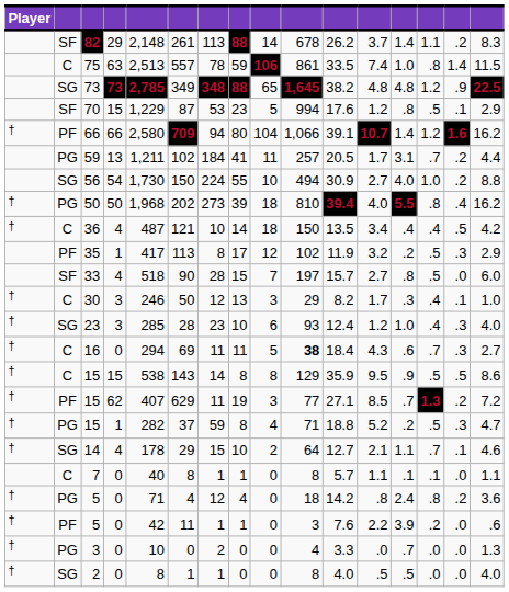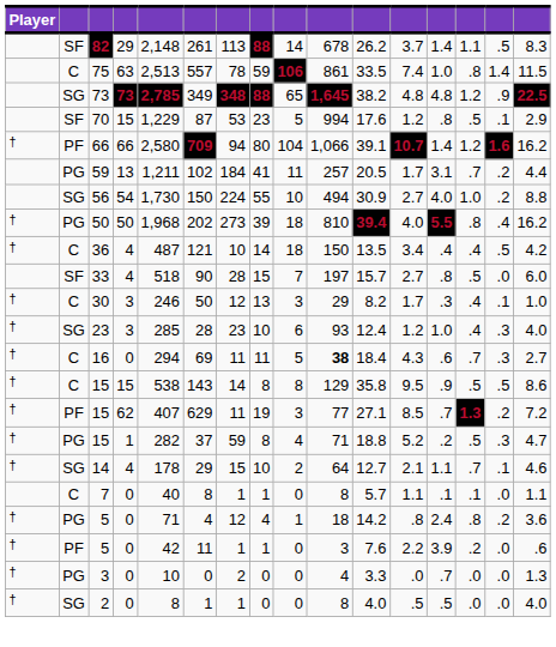 <table class="wikitable sortable" style="font-size: 95%; text-align:right;">
 <tr>
 <th style="background:#753BBD; color:#FFFFFF; border-top:#010101 3px solid; border-bottom:#010101 3px solid;">Player</th>
 <th style="background:#753BBD; color:#FFFFFF; border-top:#010101 3px solid; border-bottom:#010101 3px solid;"></th>
 <th style="background:#753BBD; color:#FFFFFF; border-top:#010101 3px solid; border-bottom:#010101 3px solid;"></th>
 <th style="background:#753BBD; color:#FFFFFF; border-top:#010101 3px solid; border-bottom:#010101 3px solid;"></th>
 <th style="background:#753BBD; color:#FFFFFF; border-top:#010101 3px solid; border-bottom:#010101 3px solid;"></th>
 <th style="background:#753BBD; color:#FFFFFF; border-top:#010101 3px solid; border-bottom:#010101 3px solid;"></th>
 <th style="background:#753BBD; color:#FFFFFF; border-top:#010101 3px solid; border-bottom:#010101 3px solid;"></th>
 <th style="background:#753BBD; color:#FFFFFF; border-top:#010101 3px solid; border-bottom:#010101 3px solid;"></th>
 <th style="background:#753BBD; color:#FFFFFF; border-top:#010101 3px solid; border-bottom:#010101 3px solid;"></th>
 <th style="background:#753BBD; color:#FFFFFF; border-top:#010101 3px solid; border-bottom:#010101 3px solid;"></th>
 <th style="background:#753BBD; color:#FFFFFF; border-top:#010101 3px solid; border-bottom:#010101 3px solid;"></th>
 <th style="background:#753BBD; color:#FFFFFF; border-top:#010101 3px solid; border-bottom:#010101 3px solid;"></th>
 <th style="background:#753BBD; color:#FFFFFF; border-top:#010101 3px solid; border-bottom:#010101 3px solid;"></th>
 <th style="background:#753BBD; color:#FFFFFF; border-top:#010101 3px solid; border-bottom:#010101 3px solid;"></th>
 <th style="background:#753BBD; color:#FFFFFF; border-top:#010101 3px solid; border-bottom:#010101 3px solid;"></th>
 <th style="background:#753BBD; color:#FFFFFF; border-top:#010101 3px solid; border-bottom:#010101 3px solid;"></th>
 </tr>
 <tr>
 <td style="text-align:left;"></td>
 <td style="text-align:center;">SF</td>
 <td style="background:#010101; color:#BA0C2F;"><strong>82</strong></td>
 <td>29</td>
 <td>2,148</td>
 <td>261</td>
 <td>113</td>
 <td style="background:#010101; color:#BA0C2F;"><strong>88</strong></td>
 <td>14</td>
 <td>678</td>
 <td>26.2</td>
 <td>3.7</td>
 <td>1.4</td>
 <td>1.1</td>
-<td>.2</td>
+<td>.5</td>
 <td>8.3</td>
 </tr>
 <tr>
 <td style="text-align:left;"></td>
 <td style="text-align:center;">C</td>
 <td>75</td>
 <td>63</td>
 <td>2,513</td>
 <td>557</td>
 <td>78</td>
 <td>59</td>
 <td style="background:#010101; color:#BA0C2F;"><strong>106</strong></td>
 <td>861</td>
 <td>33.5</td>
 <td>7.4</td>
 <td>1.0</td>
 <td>.8</td>
 <td>1.4</td>
 <td>11.5</td>
 </tr>
 <tr>
 <td style="text-align:left;"></td>
 <td style="text-align:center;">SG</td>
 <td>73</td>
 <td style="background:#010101; color:#BA0C2F;"><strong>73</strong></td>
 <td style="background:#010101; color:#BA0C2F;"><strong>2,785</strong></td>
 <td>349</td>
 <td style="background:#010101; color:#BA0C2F;"><strong>348</strong></td>
 <td style="background:#010101; color:#BA0C2F;"><strong>88</strong></td>
 <td>65</td>
 <td style="background:#010101; color:#BA0C2F;"><strong>1,645</strong></td>
 <td>38.2</td>
 <td>4.8</td>
 <td>4.8</td>
 <td>1.2</td>
 <td>.9</td>
 <td style="background:#010101; color:#BA0C2F;"><strong>22.5</strong></td>
 </tr>
 <tr>
 <td style="text-align:left;"></td>
 <td style="text-align:center;">SF</td>
 <td>70</td>
 <td>15</td>
 <td>1,229</td>
 <td>87</td>
 <td>53</td>
 <td>23</td>
 <td>5</td>
 <td>994</td>
 <td>17.6</td>
 <td>1.2</td>
 <td>.8</td>
 <td>.5</td>
 <td>.1</td>
 <td>2.9</td>
 </tr>
 <tr>
 <td style="text-align:left;"><sup>†</sup></td>
 <td style="text-align:center;">PF</td>
 <td>66</td>
 <td>66</td>
 <td>2,580</td>
 <td style="background:#010101; color:#BA0C2F;"><strong>709</strong></td>
 <td>94</td>
 <td>80</td>
 <td>104</td>
 <td>1,066</td>
 <td>39.1</td>
 <td style="background:#010101; color:#BA0C2F;"><strong>10.7</strong></td>
 <td>1.4</td>
 <td>1.2</td>
 <td style="background:#010101; color:#BA0C2F;"><strong>1.6</strong></td>
 <td>16.2</td>
 </tr>
 <tr>
 <td style="text-align:left;"></td>
 <td style="text-align:center;">PG</td>
 <td>59</td>
 <td>13</td>
 <td>1,211</td>
 <td>102</td>
 <td>184</td>
 <td>41</td>
 <td>11</td>
 <td>257</td>
 <td>20.5</td>
 <td>1.7</td>
 <td>3.1</td>
 <td>.7</td>
 <td>.2</td>
 <td>4.4</td>
 </tr>
 <tr>
 <td style="text-align:left;"></td>
 <td style="text-align:center;">SG</td>
 <td>56</td>
 <td>54</td>
 <td>1,730</td>
 <td>150</td>
 <td>224</td>
 <td>55</td>
 <td>10</td>
 <td>494</td>
 <td>30.9</td>
 <td>2.7</td>
 <td>4.0</td>
 <td>1.0</td>
 <td>.2</td>
 <td>8.8</td>
 </tr>
 <tr>
 <td style="text-align:left;"><sup>†</sup></td>
 <td style="text-align:center;">PG</td>
 <td>50</td>
 <td>50</td>
 <td>1,968</td>
 <td>202</td>
 <td>273</td>
 <td>39</td>
 <td>18</td>
 <td>810</td>
 <td style="background:#010101; color:#BA0C2F;"><strong>39.4</strong></td>
 <td>4.0</td>
 <td style="background:#010101; color:#BA0C2F;"><strong>5.5</strong></td>
 <td>.8</td>
 <td>.4</td>
 <td>16.2</td>
 </tr>
 <tr>
 <td style="text-align:left;"><sup>†</sup></td>
 <td style="text-align:center;">C</td>
 <td>36</td>
 <td>4</td>
 <td>487</td>
 <td>121</td>
 <td>10</td>
 <td>14</td>
 <td>18</td>
 <td>150</td>
 <td>13.5</td>
 <td>3.4</td>
 <td>.4</td>
 <td>.4</td>
 <td>.5</td>
 <td>4.2</td>
 </tr>
 <tr>
 <td style="text-align:left;"></td>
-<td style="text-align:center;">PF</td>
-<td>35</td>
-<td>1</td>
-<td>417</td>
-<td>113</td>
-<td>8</td>
-<td>17</td>
-<td>12</td>
-<td>102</td>
-<td>11.9</td>
-<td>3.2</td>
-<td>.2</td>
-<td>.5</td>
-<td>.3</td>
-<td>2.9</td>
-</tr>
-<tr>
-<td style="text-align:left;"></td>
 <td style="text-align:center;">SF</td>
 <td>33</td>
 <td>4</td>
 <td>518</td>
 <td>90</td>
 <td>28</td>
 <td>15</td>
 <td>7</td>
 <td>197</td>
 <td>15.7</td>
 <td>2.7</td>
 <td>.8</td>
 <td>.5</td>
 <td>.0</td>
 <td>6.0</td>
 </tr>
 <tr>
 <td style="text-align:left;"><sup>†</sup></td>
 <td style="text-align:center;">C</td>
 <td>30</td>
 <td>3</td>
 <td>246</td>
 <td>50</td>
 <td>12</td>
 <td>13</td>
 <td>3</td>
 <td>29</td>
 <td>8.2</td>
 <td>1.7</td>
 <td>.3</td>
 <td>.4</td>
 <td>.1</td>
 <td>1.0</td>
 </tr>
 <tr>
 <td style="text-align:left;"><sup>†</sup></td>
 <td style="text-align:center;">SG</td>
 <td>23</td>
 <td>3</td>
 <td>285</td>
 <td>28</td>
 <td>23</td>
 <td>10</td>
 <td>6</td>
 <td>93</td>
 <td>12.4</td>
 <td>1.2</td>
 <td>1.0</td>
 <td>.4</td>
 <td>.3</td>
 <td>4.0</td>
 </tr>
 <tr>
 <td style="text-align:left;"><sup>†</sup></td>
 <td style="text-align:center;">C</td>
 <td>16</td>
 <td>0</td>
 <td>294</td>
 <td>69</td>
 <td>11</td>
 <td>11</td>
 <td>5</td>
 <td><strong>38</strong></td>
 <td>18.4</td>
 <td>4.3</td>
 <td>.6</td>
 <td>.7</td>
 <td>.3</td>
 <td>2.7</td>
 </tr>
 <tr>
 <td style="text-align:left;"><sup>†</sup></td>
 <td style="text-align:center;">C</td>
 <td>15</td>
 <td>15</td>
 <td>538</td>
 <td>143</td>
 <td>14</td>
 <td>8</td>
 <td>8</td>
 <td>129</td>
-<td>35.9</td>
+<td>35.8</td>
 <td>9.5</td>
 <td>.9</td>
 <td>.5</td>
 <td>.5</td>
 <td>8.6</td>
 </tr>
 <tr>
 <td style="text-align:left;"><sup>†</sup></td>
 <td style="text-align:center;">PF</td>
 <td>15</td>
 <td>62</td>
 <td>407</td>
 <td>629</td>
 <td>11</td>
 <td>19</td>
 <td>3</td>
 <td>77</td>
 <td>27.1</td>
 <td>8.5</td>
 <td>.7</td>
 <td style="background:#010101; color:#BA0C2F;"><strong>1.3</strong></td>
 <td>.2</td>
 <td>7.2</td>
 </tr>
 <tr>
 <td style="text-align:left;"><sup>†</sup></td>
 <td style="text-align:center;">PG</td>
 <td>15</td>
 <td>1</td>
 <td>282</td>
 <td>37</td>
 <td>59</td>
 <td>8</td>
 <td>4</td>
 <td>71</td>
 <td>18.8</td>
 <td>5.2</td>
 <td>.2</td>
 <td>.5</td>
 <td>.3</td>
 <td>4.7</td>
 </tr>
 <tr>
 <td style="text-align:left;"><sup>†</sup></td>
 <td style="text-align:center;">SG</td>
 <td>14</td>
 <td>4</td>
 <td>178</td>
 <td>29</td>
 <td>15</td>
 <td>10</td>
 <td>2</td>
 <td>64</td>
 <td>12.7</td>
 <td>2.1</td>
 <td>1.1</td>
 <td>.7</td>
 <td>.1</td>
 <td>4.6</td>
 </tr>
 <tr>
 <td style="text-align:left;"></td>
 <td style="text-align:center;">C</td>
 <td>7</td>
 <td>0</td>
 <td>40</td>
 <td>8</td>
 <td>1</td>
 <td>1</td>
 <td>0</td>
 <td>8</td>
 <td>5.7</td>
 <td>1.1</td>
 <td>.1</td>
 <td>.1</td>
 <td>.0</td>
 <td>1.1</td>
 </tr>
 <tr>
 <td style="text-align:left;"><sup>†</sup></td>
 <td style="text-align:center;">PG</td>
 <td>5</td>
 <td>0</td>
 <td>71</td>
 <td>4</td>
 <td>12</td>
 <td>4</td>
-<td>0</td>
+<td>1</td>
 <td>18</td>
 <td>14.2</td>
 <td>.8</td>
 <td>2.4</td>
 <td>.8</td>
 <td>.2</td>
 <td>3.6</td>
 </tr>
 <tr>
 <td style="text-align:left;"><sup>†</sup></td>
 <td style="text-align:center;">PF</td>
 <td>5</td>
 <td>0</td>
 <td>42</td>
 <td>11</td>
 <td>1</td>
 <td>1</td>
 <td>0</td>
 <td>3</td>
 <td>7.6</td>
 <td>2.2</td>
 <td>3.9</td>
 <td>.2</td>
 <td>.0</td>
 <td>.6</td>
 </tr>
 <tr>
 <td style="text-align:left;"><sup>†</sup></td>
 <td style="text-align:center;">PG</td>
 <td>3</td>
 <td>0</td>
 <td>10</td>
 <td>0</td>
 <td>2</td>
 <td>0</td>
 <td>0</td>
 <td>4</td>
 <td>3.3</td>
 <td>.0</td>
 <td>.7</td>
 <td>.0</td>
 <td>.0</td>
 <td>1.3</td>
 </tr>
 <tr>
 <td style="text-align:left;"><sup>†</sup></td>
 <td style="text-align:center;">SG</td>
 <td>2</td>
 <td>0</td>
 <td>8</td>
 <td>1</td>
 <td>1</td>
 <td>0</td>
 <td>0</td>
 <td>8</td>
 <td>4.0</td>
 <td>.5</td>
 <td>.5</td>
 <td>.0</td>
 <td>.0</td>
 <td>4.0</td>
 </tr>
 </table>
